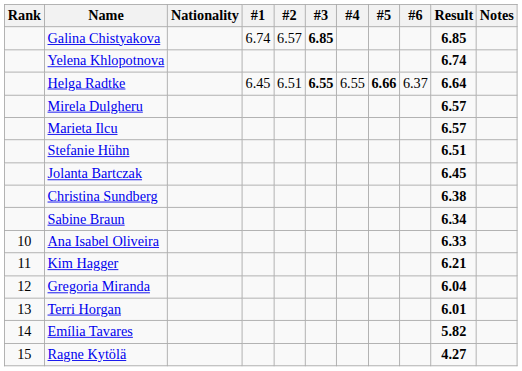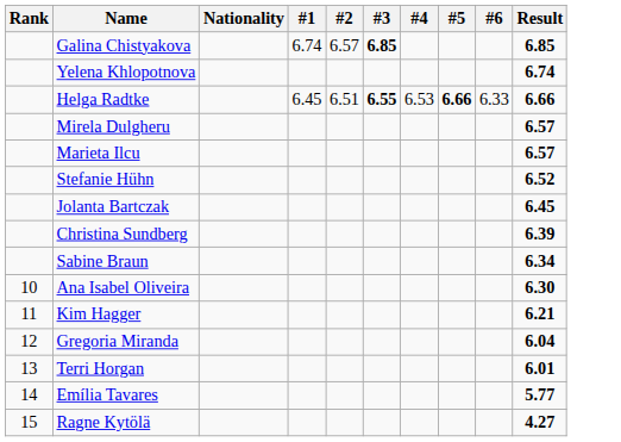 <table class="wikitable sortable" style="text-align:center">
 <tr>
 <th>Rank</th>
 <th>Name</th>
 <th>Nationality</th>
 <th>#1</th>
 <th>#2</th>
 <th>#3</th>
 <th>#4</th>
 <th>#5</th>
 <th>#6</th>
 <th>Result</th>
-<th>Notes</th>
 </tr>
 <tr>
 <td></td>
 <td align="left"><a href='#'>Galina Chistyakova</a></td>
 <td align=left></td>
 <td>6.74</td>
 <td>6.57</td>
 <td><strong>6.85</strong></td>
 <td></td>
 <td></td>
 <td></td>
 <td><strong>6.85</strong></td>
-<td></td>
 </tr>
 <tr>
 <td></td>
 <td align="left"><a href='#'>Yelena Khlopotnova</a></td>
 <td align=left></td>
 <td></td>
 <td></td>
 <td></td>
 <td></td>
 <td></td>
 <td></td>
 <td><strong>6.74</strong></td>
-<td></td>
 </tr>
 <tr>
 <td></td>
 <td align="left"><a href='#'>Helga Radtke</a></td>
 <td align=left></td>
 <td>6.45</td>
 <td>6.51</td>
 <td><strong>6.55</strong></td>
-<td>6.55</td>
+<td>6.53</td>
 <td><strong>6.66</strong></td>
-<td>6.37</td>
-<td><strong>6.64</strong></td>
-<td></td>
+<td>6.33</td>
+<td><strong>6.66</strong></td>
 </tr>
 <tr>
 <td></td>
 <td align="left"><a href='#'>Mirela Dulgheru</a></td>
 <td align=left></td>
 <td></td>
 <td></td>
 <td></td>
 <td></td>
 <td></td>
 <td></td>
 <td><strong>6.57</strong></td>
-<td></td>
 </tr>
 <tr>
 <td></td>
 <td align="left"><a href='#'>Marieta Ilcu</a></td>
 <td align=left></td>
 <td></td>
 <td></td>
 <td></td>
 <td></td>
 <td></td>
 <td></td>
 <td><strong>6.57</strong></td>
-<td></td>
 </tr>
 <tr>
 <td></td>
 <td align="left"><a href='#'>Stefanie Hühn</a></td>
 <td align=left></td>
 <td></td>
 <td></td>
 <td></td>
 <td></td>
 <td></td>
 <td></td>
-<td><strong>6.51</strong></td>
-<td></td>
+<td><strong>6.52</strong></td>
 </tr>
 <tr>
 <td></td>
 <td align="left"><a href='#'>Jolanta Bartczak</a></td>
 <td align=left></td>
 <td></td>
 <td></td>
 <td></td>
 <td></td>
 <td></td>
 <td></td>
 <td><strong>6.45</strong></td>
-<td></td>
 </tr>
 <tr>
 <td></td>
 <td align="left"><a href='#'>Christina Sundberg</a></td>
 <td align=left></td>
 <td></td>
 <td></td>
 <td></td>
 <td></td>
 <td></td>
 <td></td>
-<td><strong>6.38</strong></td>
-<td></td>
+<td><strong>6.39</strong></td>
 </tr>
 <tr>
 <td></td>
 <td align="left"><a href='#'>Sabine Braun</a></td>
 <td align=left></td>
 <td></td>
 <td></td>
 <td></td>
 <td></td>
 <td></td>
 <td></td>
 <td><strong>6.34</strong></td>
-<td></td>
 </tr>
 <tr>
 <td>10</td>
 <td align="left"><a href='#'>Ana Isabel Oliveira</a></td>
 <td align=left></td>
 <td></td>
 <td></td>
 <td></td>
 <td></td>
 <td></td>
 <td></td>
-<td><strong>6.33</strong></td>
-<td></td>
+<td><strong>6.30</strong></td>
 </tr>
 <tr>
 <td>11</td>
 <td align="left"><a href='#'>Kim Hagger</a></td>
 <td align=left></td>
 <td></td>
 <td></td>
 <td></td>
 <td></td>
 <td></td>
 <td></td>
 <td><strong>6.21</strong></td>
-<td></td>
 </tr>
 <tr>
 <td>12</td>
 <td align="left"><a href='#'>Gregoria Miranda</a></td>
 <td align=left></td>
 <td></td>
 <td></td>
 <td></td>
 <td></td>
 <td></td>
 <td></td>
 <td><strong>6.04</strong></td>
-<td></td>
 </tr>
 <tr>
 <td>13</td>
 <td align="left"><a href='#'>Terri Horgan</a></td>
 <td align=left></td>
 <td></td>
 <td></td>
 <td></td>
 <td></td>
 <td></td>
 <td></td>
 <td><strong>6.01</strong></td>
-<td></td>
 </tr>
 <tr>
 <td>14</td>
 <td align="left"><a href='#'>Emília Tavares</a></td>
 <td align=left></td>
 <td></td>
 <td></td>
 <td></td>
 <td></td>
 <td></td>
 <td></td>
-<td><strong>5.82</strong></td>
-<td></td>
+<td><strong>5.77</strong></td>
 </tr>
 <tr>
 <td>15</td>
 <td align="left"><a href='#'>Ragne Kytölä</a></td>
 <td align=left></td>
 <td></td>
 <td></td>
 <td></td>
 <td></td>
 <td></td>
 <td></td>
 <td><strong>4.27</strong></td>
-<td></td>
 </tr>
 </table>
